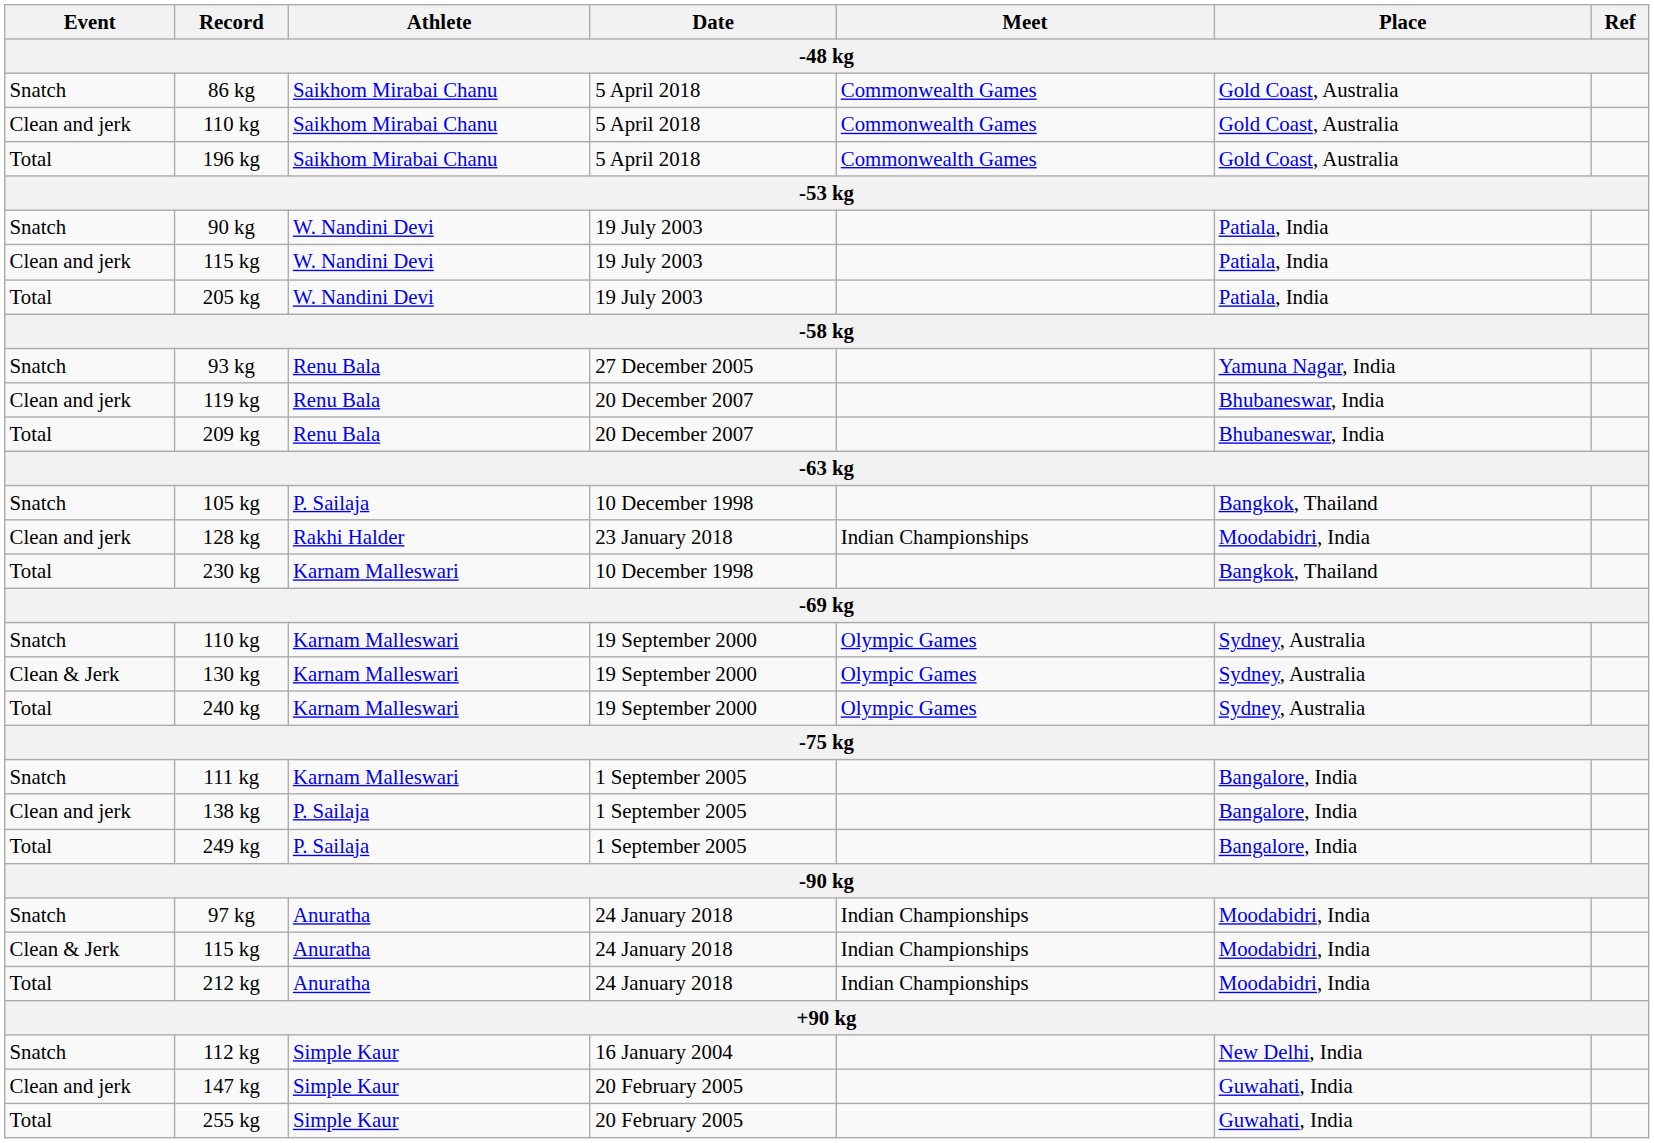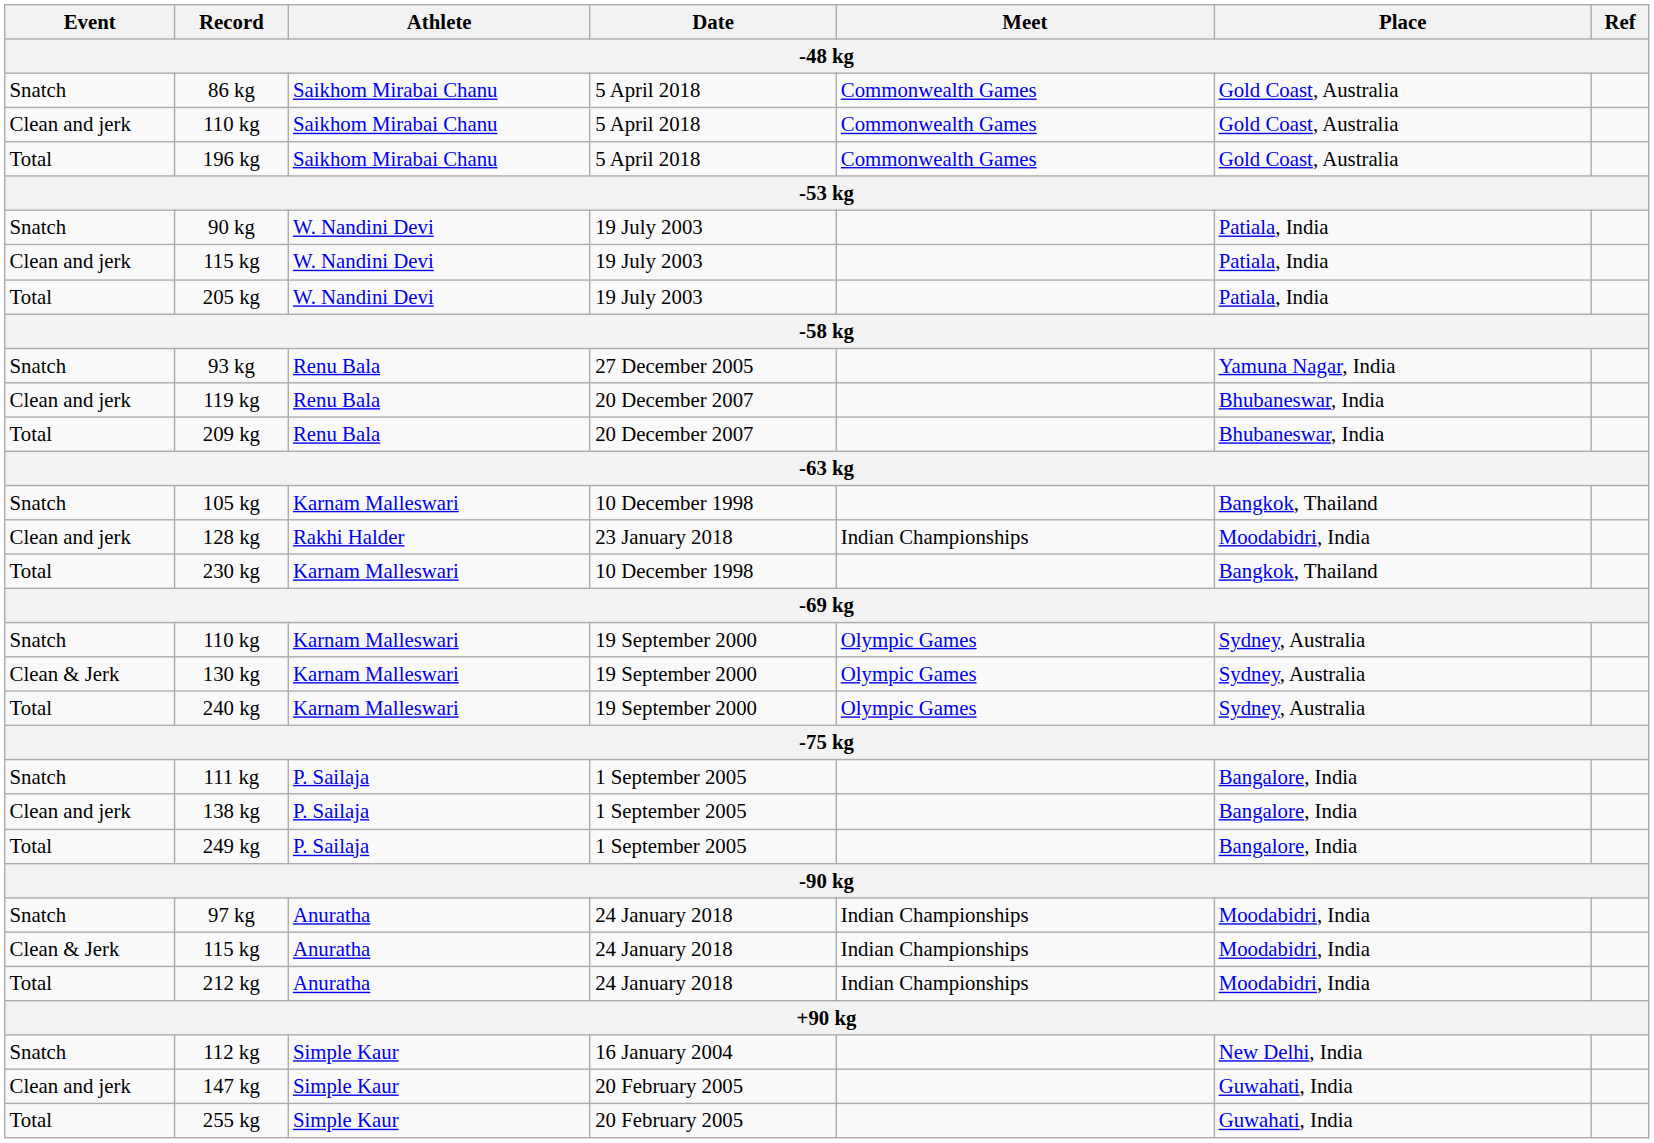 <table class="wikitable" style="font-size:95%; width: 95%;">
 <tr>
 <th width=9%>Event</th>
 <th width=6%>Record</th>
 <th width=16%>Athlete</th>
 <th width=13%>Date</th>
 <th width=20%>Meet</th>
 <th width=20%>Place</th>
 <th width=3%>Ref</th>
 </tr>
 <tr bgcolor="#DDDDDD">
 <th colspan="7">-48 kg</th>
 </tr>
 <tr>
 <td>Snatch</td>
 <td align="center">86 kg</td>
 <td><a href='#'>Saikhom Mirabai Chanu</a></td>
 <td>5 April 2018</td>
 <td><a href='#'>Commonwealth Games</a></td>
 <td><a href='#'>Gold Coast</a>, Australia</td>
 <td></td>
 </tr>
 <tr>
 <td>Clean and jerk</td>
 <td align="center">110 kg</td>
 <td><a href='#'>Saikhom Mirabai Chanu</a></td>
 <td>5 April 2018</td>
 <td><a href='#'>Commonwealth Games</a></td>
 <td><a href='#'>Gold Coast</a>, Australia</td>
 <td></td>
 </tr>
 <tr>
 <td>Total</td>
 <td align="center">196 kg</td>
 <td><a href='#'>Saikhom Mirabai Chanu</a></td>
 <td>5 April 2018</td>
 <td><a href='#'>Commonwealth Games</a></td>
 <td><a href='#'>Gold Coast</a>, Australia</td>
 <td></td>
 </tr>
 <tr bgcolor="#DDDDDD">
 <th colspan="7">-53 kg</th>
 </tr>
 <tr>
 <td>Snatch</td>
 <td align="center">90 kg</td>
 <td><a href='#'>W. Nandini Devi</a></td>
 <td>19 July 2003</td>
 <td></td>
 <td><a href='#'>Patiala</a>, India</td>
 <td></td>
 </tr>
 <tr>
 <td>Clean and jerk</td>
 <td align="center">115 kg</td>
 <td><a href='#'>W. Nandini Devi</a></td>
 <td>19 July 2003</td>
 <td></td>
 <td><a href='#'>Patiala</a>, India</td>
 <td></td>
 </tr>
 <tr>
 <td>Total</td>
 <td align="center">205 kg</td>
 <td><a href='#'>W. Nandini Devi</a></td>
 <td>19 July 2003</td>
 <td></td>
 <td><a href='#'>Patiala</a>, India</td>
 <td></td>
 </tr>
 <tr bgcolor="#DDDDDD">
 <th colspan="7">-58 kg</th>
 </tr>
 <tr>
 <td>Snatch</td>
 <td align="center">93 kg</td>
 <td><a href='#'>Renu Bala</a></td>
 <td>27 December 2005</td>
 <td></td>
 <td><a href='#'>Yamuna Nagar</a>, India</td>
 <td></td>
 </tr>
 <tr>
 <td>Clean and jerk</td>
 <td align="center">119 kg</td>
 <td><a href='#'>Renu Bala</a></td>
 <td>20 December 2007</td>
 <td></td>
 <td><a href='#'>Bhubaneswar</a>, India</td>
 <td></td>
 </tr>
 <tr>
 <td>Total</td>
 <td align="center">209 kg</td>
 <td><a href='#'>Renu Bala</a></td>
 <td>20 December 2007</td>
 <td></td>
 <td><a href='#'>Bhubaneswar</a>, India</td>
 <td></td>
 </tr>
 <tr bgcolor="#DDDDDD">
 <th colspan="7">-63 kg</th>
 </tr>
 <tr>
 <td>Snatch</td>
 <td align="center">105 kg</td>
-<td><a href='#'>P. Sailaja</a></td>
+<td><a href='#'>Karnam Malleswari</a></td>
 <td>10 December 1998</td>
 <td></td>
 <td><a href='#'>Bangkok</a>, Thailand</td>
 <td></td>
 </tr>
 <tr>
 <td>Clean and jerk</td>
 <td align="center">128 kg</td>
 <td><a href='#'>Rakhi Halder</a></td>
 <td>23 January 2018</td>
 <td>Indian Championships</td>
 <td><a href='#'>Moodabidri</a>, India</td>
 <td></td>
 </tr>
 <tr>
 <td>Total</td>
 <td align="center">230 kg</td>
 <td><a href='#'>Karnam Malleswari</a></td>
 <td>10 December 1998</td>
 <td></td>
 <td><a href='#'>Bangkok</a>, Thailand</td>
 <td></td>
 </tr>
 <tr bgcolor="#DDDDDD">
 <th colspan="7">-69 kg</th>
 </tr>
 <tr>
 <td>Snatch</td>
 <td align="center">110 kg</td>
 <td><a href='#'>Karnam Malleswari</a></td>
 <td>19 September 2000</td>
 <td><a href='#'>Olympic Games</a></td>
 <td><a href='#'>Sydney</a>, Australia</td>
 <td></td>
 </tr>
 <tr>
 <td>Clean & Jerk</td>
 <td align="center">130 kg</td>
 <td><a href='#'>Karnam Malleswari</a></td>
 <td>19 September 2000</td>
 <td><a href='#'>Olympic Games</a></td>
 <td><a href='#'>Sydney</a>, Australia</td>
 <td></td>
 </tr>
 <tr>
 <td>Total</td>
 <td align="center">240 kg</td>
 <td><a href='#'>Karnam Malleswari</a></td>
 <td>19 September 2000</td>
 <td><a href='#'>Olympic Games</a></td>
 <td><a href='#'>Sydney</a>, Australia</td>
 <td></td>
 </tr>
 <tr bgcolor="#DDDDDD">
 <th colspan="7">-75 kg</th>
 </tr>
 <tr>
 <td>Snatch</td>
 <td align="center">111 kg</td>
-<td><a href='#'>Karnam Malleswari</a></td>
+<td><a href='#'>P. Sailaja</a></td>
 <td>1 September 2005</td>
 <td></td>
 <td><a href='#'>Bangalore</a>, India</td>
 <td></td>
 </tr>
 <tr>
 <td>Clean and jerk</td>
 <td align="center">138 kg</td>
 <td><a href='#'>P. Sailaja</a></td>
 <td>1 September 2005</td>
 <td></td>
 <td><a href='#'>Bangalore</a>, India</td>
 <td></td>
 </tr>
 <tr>
 <td>Total</td>
 <td align="center">249 kg</td>
 <td><a href='#'>P. Sailaja</a></td>
 <td>1 September 2005</td>
 <td></td>
 <td><a href='#'>Bangalore</a>, India</td>
 <td></td>
 </tr>
 <tr bgcolor="#DDDDDD">
 <th colspan="7">-90 kg</th>
 </tr>
 <tr>
 <td>Snatch</td>
 <td align=center>97 kg</td>
 <td><a href='#'>Anuratha</a></td>
 <td>24 January 2018</td>
 <td>Indian Championships</td>
 <td><a href='#'>Moodabidri</a>, India</td>
 <td></td>
 </tr>
 <tr>
 <td>Clean & Jerk</td>
 <td align=center>115 kg</td>
 <td><a href='#'>Anuratha</a></td>
 <td>24 January 2018</td>
 <td>Indian Championships</td>
 <td><a href='#'>Moodabidri</a>, India</td>
 <td></td>
 </tr>
 <tr>
 <td>Total</td>
 <td align=center>212 kg</td>
 <td><a href='#'>Anuratha</a></td>
 <td>24 January 2018</td>
 <td>Indian Championships</td>
 <td><a href='#'>Moodabidri</a>, India</td>
 <td></td>
 </tr>
 <tr bgcolor="#DDDDDD">
 <th colspan="7">+90 kg</th>
 </tr>
 <tr>
 <td>Snatch</td>
 <td align="center">112 kg</td>
 <td><a href='#'>Simple Kaur</a></td>
 <td>16 January 2004</td>
 <td></td>
 <td><a href='#'>New Delhi</a>, India</td>
 <td></td>
 </tr>
 <tr>
 <td>Clean and jerk</td>
 <td align="center">147 kg</td>
 <td><a href='#'>Simple Kaur</a></td>
 <td>20 February 2005</td>
 <td></td>
 <td><a href='#'>Guwahati</a>, India</td>
 <td></td>
 </tr>
 <tr>
 <td>Total</td>
 <td align="center">255 kg</td>
 <td><a href='#'>Simple Kaur</a></td>
 <td>20 February 2005</td>
 <td></td>
 <td><a href='#'>Guwahati</a>, India</td>
 <td></td>
 </tr>
 </table>
